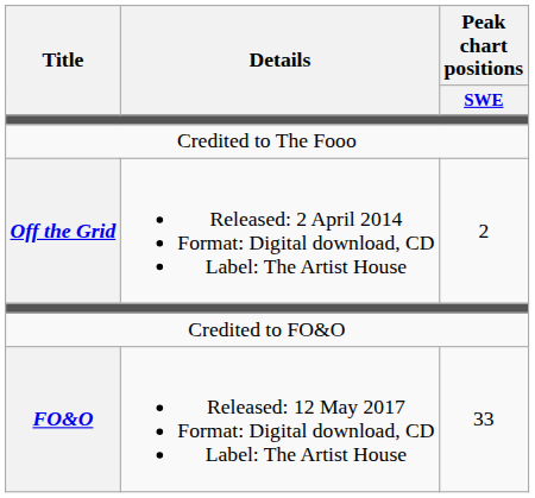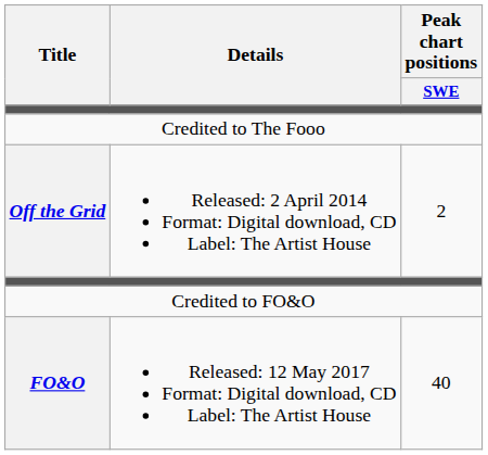 <table class="wikitable plainrowheaders" style="text-align:center;">
 <tr>
 <th scope="col" rowspan="2">Title</th>
 <th scope="col" rowspan="2">Details</th>
 <th scope="col">Peak chart positions</th>
 </tr>
 <tr>
 <th scope="col" style="width:3em;font-size:85%;"><a href='#'>SWE</a><br></th>
 </tr>
 <tr>
 <td colspan="3" style="background:#555;"></td>
 </tr>
 <tr>
 <td colspan=3>Credited to The Fooo</td>
 </tr>
 <tr>
 <th scope="row"><em><a href='#'>Off the Grid</a></em></th>
 <td><br><ul><li>Released: 2 April 2014</li><li>Format: Digital download, CD</li><li>Label: The Artist House</li></ul></td>
 <td>2</td>
 </tr>
 <tr>
 <td colspan="3" style="background:#555;"></td>
 </tr>
 <tr>
 <td colspan=3>Credited to FO&O</td>
 </tr>
 <tr>
 <th scope="row"><em><a href='#'>FO&O</a></em></th>
 <td><br><ul><li>Released: 12 May 2017</li><li>Format: Digital download, CD</li><li>Label: The Artist House</li></ul></td>
-<td>33<br></td>
+<td>40<br></td>
 </tr>
 </table>
